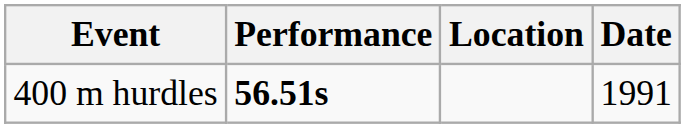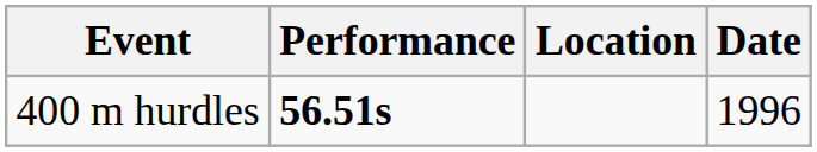 <table class="wikitable" style="border-collapse: collapse; font-size: 95%;">
 <tr>
 <th scope="col">Event</th>
 <th scope="col">Performance</th>
 <th scope="col">Location</th>
 <th scope="col">Date</th>
 </tr>
 <tr>
 <td>400 m hurdles</td>
 <td><strong>56.51s</strong></td>
 <td></td>
-<td>1991</td>
+<td>1996</td>
 </tr>
 </table>
